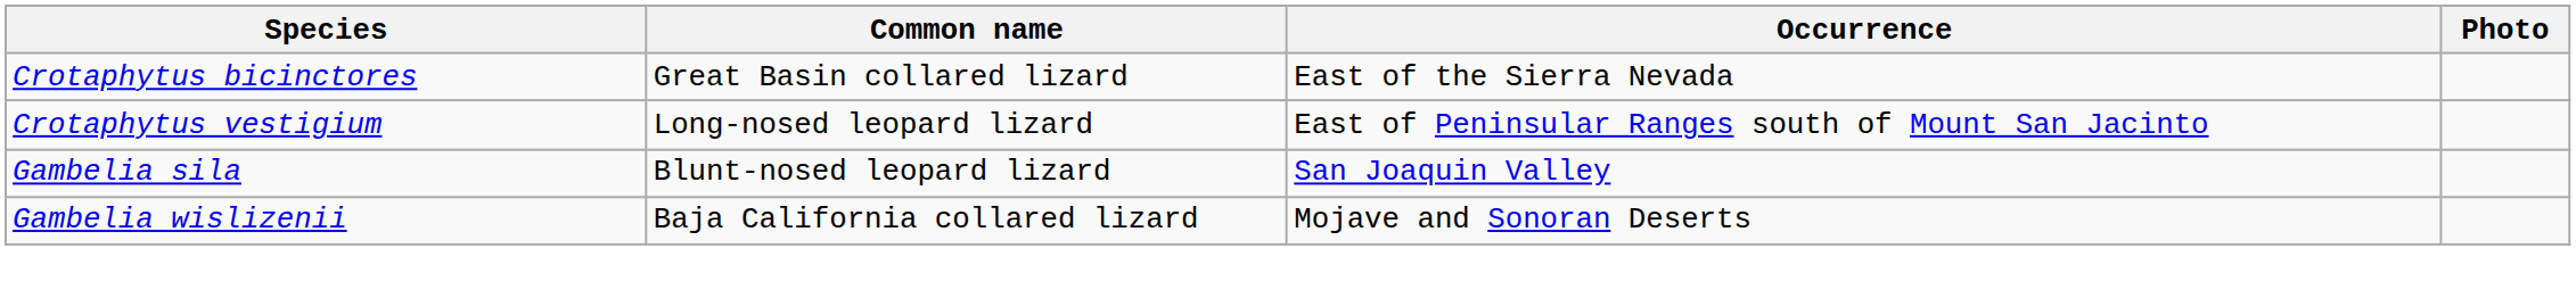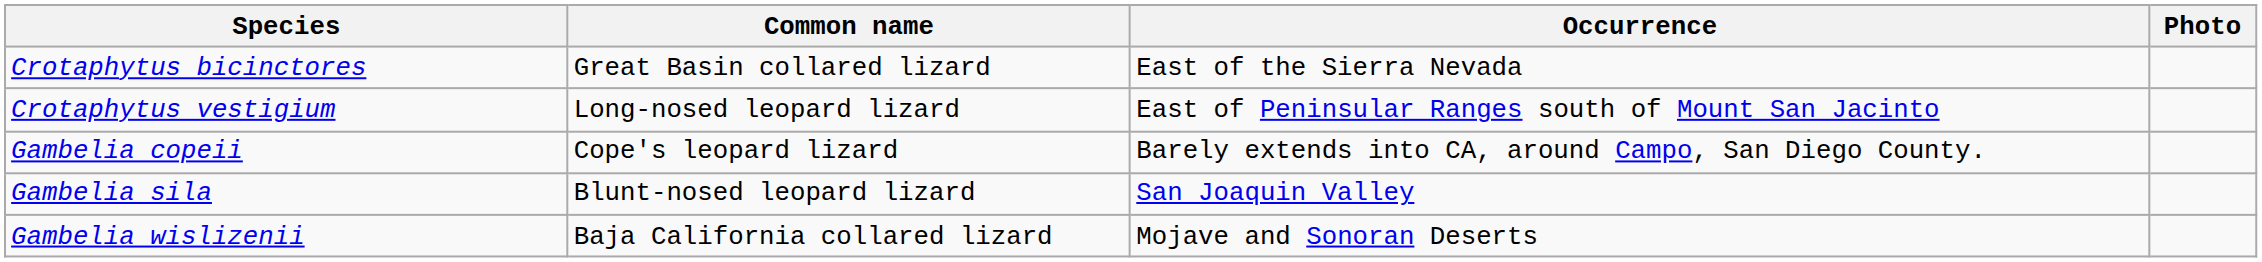 <table width=90% class="wikitable">
 <tr>
 <th width=25%>Species</th>
 <th width=25%>Common name</th>
 <th>Occurrence</th>
 <th>Photo</th>
 </tr>
 <tr>
 <td><em><a href='#'>Crotaphytus bicinctores</a></em></td>
 <td>Great Basin collared lizard</td>
 <td>East of the Sierra Nevada</td>
 <td></td>
 </tr>
 <tr>
 <td><em><a href='#'>Crotaphytus vestigium</a></em></td>
 <td>Long-nosed leopard lizard</td>
 <td>East of <a href='#'>Peninsular Ranges</a> south of <a href='#'>Mount San Jacinto</a></td>
 <td></td>
 </tr>
 <tr>
+<td><em><a href='#'>Gambelia copeii</a></em></td>
+<td>Cope's leopard lizard</td>
+<td>Barely extends into CA, around <a href='#'>Campo</a>, San Diego County.</td>
+<td></td>
+</tr>
+<tr>
 <td><em><a href='#'>Gambelia sila</a></em>  </td>
 <td>Blunt-nosed leopard lizard</td>
 <td><a href='#'>San Joaquin Valley</a></td>
 <td></td>
 </tr>
 <tr>
 <td><em><a href='#'>Gambelia wislizenii</a></em></td>
 <td>Baja California collared lizard</td>
 <td>Mojave and <a href='#'>Sonoran</a> Deserts</td>
 <td></td>
 </tr>
 </table>
